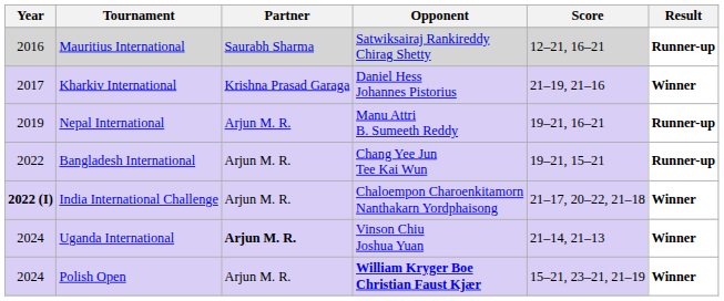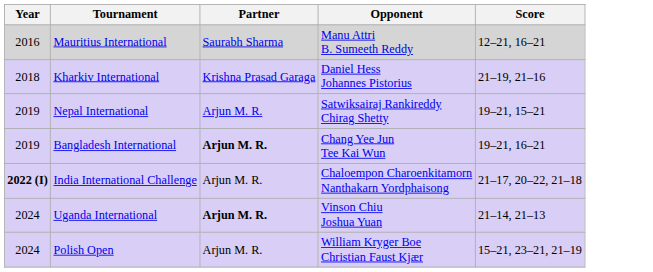 <table class="sortable wikitable" style="font-size: 90%;">
 <tr>
 <th>Year</th>
 <th>Tournament</th>
 <th>Partner</th>
 <th>Opponent</th>
 <th>Score</th>
-<th>Result</th>
 </tr>
 <tr style="background:#D5D5D5">
 <td align="center">2016</td>
 <td align="left"><a href='#'>Mauritius International</a></td>
 <td align="left"> <a href='#'>Saurabh Sharma</a></td>
-<td align="left"> <a href='#'>Satwiksairaj Rankireddy</a><br> <a href='#'>Chirag Shetty</a></td>
+<td align="left"> <a href='#'>Manu Attri</a><br> <a href='#'>B. Sumeeth Reddy</a></td>
 <td align="left">12–21, 16–21</td>
-<td style="text-align:left; background:white"> <strong>Runner-up</strong></td>
 </tr>
 <tr style="background:#D8CEF6">
-<td align="center">2017</td>
+<td align="center">2018</td>
 <td align="left"><a href='#'>Kharkiv International</a></td>
 <td align="left"> <a href='#'>Krishna Prasad Garaga</a></td>
 <td align="left"> <a href='#'>Daniel Hess</a><br> <a href='#'>Johannes Pistorius</a></td>
 <td align="left">21–19, 21–16</td>
-<td style="text-align:left; background:white"> <strong>Winner</strong></td>
 </tr>
 <tr style="background:#D8CEF6">
 <td align="center">2019</td>
 <td align="left"><a href='#'>Nepal International</a></td>
 <td align="left"> <a href='#'>Arjun M. R.</a></td>
-<td align="left"> <a href='#'>Manu Attri</a><br> <a href='#'>B. Sumeeth Reddy</a></td>
-<td align="left">19–21, 16–21</td>
-<td style="text-align:left; background:white"> <strong>Runner-up</strong></td>
+<td align="left"> <a href='#'>Satwiksairaj Rankireddy</a><br> <a href='#'>Chirag Shetty</a></td>
+<td align="left">19–21, 15–21</td>
 </tr>
 <tr style="background:#D8CEF6">
-<td align="center">2022</td>
+<td align="center">2019</td>
 <td align="left"><a href='#'>Bangladesh International</a></td>
-<td align="left"> Arjun M. R.</td>
+<td align="left"><strong> Arjun M. R.</strong></td>
 <td align="left"> <a href='#'>Chang Yee Jun</a><br> <a href='#'>Tee Kai Wun</a></td>
-<td align="left">19–21, 15–21</td>
-<td style="text-align:left; background:white"> <strong>Runner-up</strong></td>
+<td align="left">19–21, 16–21</td>
 </tr>
 <tr style="background:#D8CEF6">
 <td align="center"><strong>2022 (I)</strong></td>
 <td align="left"><a href='#'>India International Challenge</a></td>
 <td align="left"> Arjun M. R.</td>
 <td align="left"> <a href='#'>Chaloempon Charoenkitamorn</a><br> <a href='#'>Nanthakarn Yordphaisong</a></td>
 <td align="left">21–17, 20–22, 21–18</td>
-<td style="text-align:left; background:white"> <strong>Winner</strong></td>
 </tr>
 <tr style="background:#D8CEF6">
 <td align="center">2024</td>
 <td align="left"><a href='#'>Uganda International</a></td>
 <td align="left"><strong> Arjun M. R.</strong></td>
 <td align="left"> <a href='#'>Vinson Chiu</a><br> <a href='#'>Joshua Yuan</a></td>
 <td align="left">21–14, 21–13</td>
-<td style="text-align:left; background:white"> <strong>Winner</strong></td>
 </tr>
 <tr style="background:#D8CEF6">
 <td align="center">2024</td>
 <td align="left"><a href='#'>Polish Open</a></td>
 <td align="left"> Arjun M. R.</td>
-<td align="left"><strong> <a href='#'>William Kryger Boe</a><br> <a href='#'>Christian Faust Kjær</a></strong></td>
+<td align="left"> <a href='#'>William Kryger Boe</a><br> <a href='#'>Christian Faust Kjær</a></td>
 <td align="left">15–21, 23–21, 21–19</td>
-<td style="text-align:left; background:white"> <strong>Winner</strong></td>
 </tr>
 </table>
